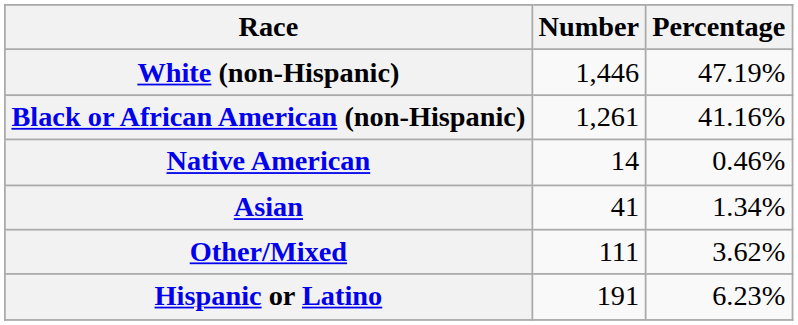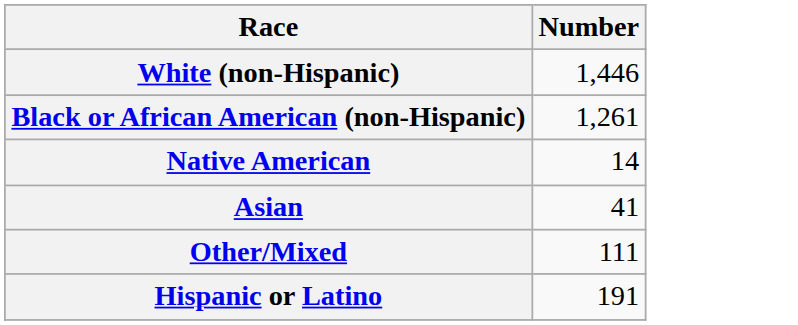 <table class="wikitable" style="text-align:right">
 <tr>
 <th scope="col">Race</th>
 <th scope="col">Number</th>
-<th scope="col">Percentage</th>
 </tr>
 <tr>
 <th scope="row"><a href='#'>White</a> (non-Hispanic)</th>
 <td>1,446</td>
-<td>47.19%</td>
 </tr>
 <tr>
 <th scope="row"><a href='#'>Black or African American</a> (non-Hispanic)</th>
 <td>1,261</td>
-<td>41.16%</td>
 </tr>
 <tr>
 <th scope="row"><a href='#'>Native American</a></th>
 <td>14</td>
-<td>0.46%</td>
 </tr>
 <tr>
 <th scope="row"><a href='#'>Asian</a></th>
 <td>41</td>
-<td>1.34%</td>
 </tr>
 <tr>
 <th scope="row"><a href='#'>Other/Mixed</a></th>
 <td>111</td>
-<td>3.62%</td>
 </tr>
 <tr>
 <th scope="row"><a href='#'>Hispanic</a> or <a href='#'>Latino</a></th>
 <td>191</td>
-<td>6.23%</td>
 </tr>
 </table>
